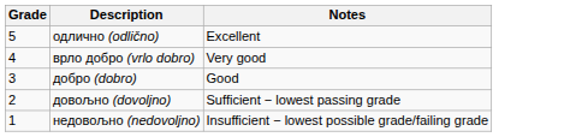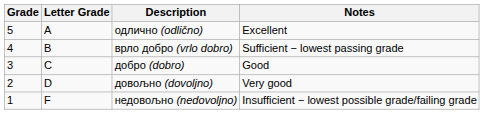 <table class="wikitable">
 <tr>
 <th>Grade</th>
+<th>Letter Grade</th>
 <th>Description</th>
 <th>Notes</th>
 </tr>
 <tr>
 <td>5</td>
+<td>A</td>
 <td>одлично <em>(odlično)</em></td>
 <td>Excellent</td>
 </tr>
 <tr>
 <td>4</td>
+<td>B</td>
 <td>врло добро <em>(vrlo dobro)</em></td>
-<td>Very good</td>
+<td>Sufficient − lowest passing grade</td>
 </tr>
 <tr>
 <td>3</td>
+<td>C</td>
 <td>добро <em>(dobro)</em></td>
 <td>Good</td>
 </tr>
 <tr>
 <td>2</td>
+<td>D</td>
 <td>довољно <em>(dovoljno)</em></td>
-<td>Sufficient − lowest passing grade</td>
+<td>Very good</td>
 </tr>
 <tr>
 <td>1</td>
+<td>F</td>
 <td>недовољно <em>(nedovoljno)</em></td>
 <td>Insufficient − lowest possible grade/failing grade</td>
 </tr>
 </table>
